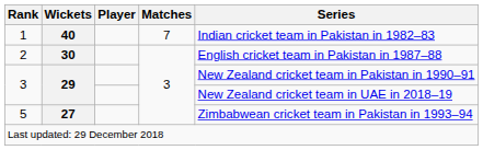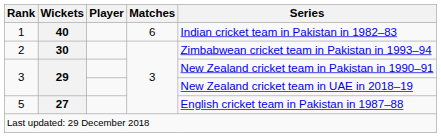 <table class="wikitable plainrowheaders sortable">
 <tr>
 <th scope="col">Rank</th>
 <th scope="col">Wickets</th>
 <th scope="col">Player</th>
 <th scope="col">Matches</th>
 <th scope="col">Series</th>
 </tr>
 <tr>
 <td align=center>1</td>
 <th scope="row" style="text-align:center;">40</th>
 <td></td>
-<td align=center>7</td>
+<td align=center>6</td>
 <td><a href='#'>Indian cricket team in Pakistan in 1982–83</a></td>
 </tr>
 <tr>
 <td align=center>2</td>
 <th scope="row" style="text-align:center;">30</th>
 <td></td>
 <td align=center rowspan=4>3</td>
-<td><a href='#'>English cricket team in Pakistan in 1987–88</a></td>
+<td><a href='#'>Zimbabwean cricket team in Pakistan in 1993–94</a></td>
 </tr>
 <tr>
 <td align=center rowspan=2>3</td>
 <th scope="row" style="text-align:center;" rowspan=2>29</th>
 <td></td>
 <td><a href='#'>New Zealand cricket team in Pakistan in 1990–91</a></td>
 </tr>
 <tr>
 <td></td>
 <td><a href='#'>New Zealand cricket team in UAE in 2018–19</a></td>
 </tr>
 <tr>
 <td align=center>5</td>
 <th scope="row" style="text-align:center;">27</th>
 <td></td>
-<td><a href='#'>Zimbabwean cricket team in Pakistan in 1993–94</a></td>
+<td><a href='#'>English cricket team in Pakistan in 1987–88</a></td>
 </tr>
 <tr class=sortbottom>
 <td colspan=5><small>Last updated: 29 December 2018</small></td>
 </tr>
 </table>
